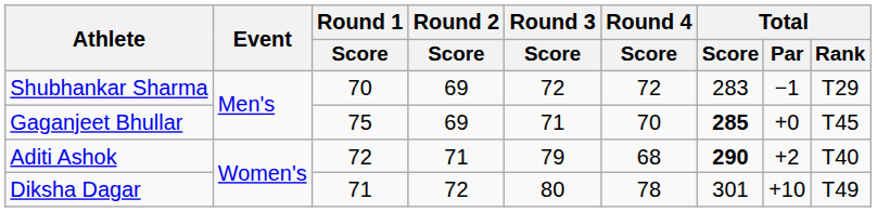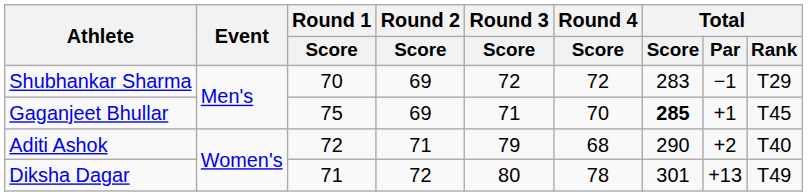 <table class=wikitable style=font-size:90%;text-align:center>
 <tr>
 <th rowspan=2>Athlete</th>
 <th rowspan=2>Event</th>
 <th>Round 1</th>
 <th>Round 2</th>
 <th>Round 3</th>
 <th>Round 4</th>
 <th colspan=3>Total</th>
 </tr>
 <tr style=font-size:95%>
 <th>Score</th>
 <th>Score</th>
 <th>Score</th>
 <th>Score</th>
 <th>Score</th>
 <th>Par</th>
 <th>Rank</th>
 </tr>
 <tr>
 <td align=left><a href='#'>Shubhankar Sharma</a></td>
 <td align=left rowspan=2><a href='#'>Men's</a></td>
 <td>70</td>
 <td>69</td>
 <td>72</td>
 <td>72</td>
 <td>283</td>
 <td>−1</td>
 <td>T29</td>
 </tr>
 <tr>
 <td align=left><a href='#'>Gaganjeet Bhullar</a></td>
 <td>75</td>
 <td>69</td>
 <td>71</td>
 <td>70</td>
 <td><strong>285</strong></td>
-<td>+0</td>
+<td>+1</td>
 <td>T45</td>
 </tr>
 <tr>
 <td align=left><a href='#'>Aditi Ashok</a></td>
 <td align=left rowspan=2><a href='#'>Women's</a></td>
 <td>72</td>
 <td>71</td>
 <td>79</td>
 <td>68</td>
-<td><strong>290</strong></td>
+<td>290</td>
 <td>+2</td>
 <td>T40</td>
 </tr>
 <tr align=center>
 <td align=left><a href='#'>Diksha Dagar</a></td>
 <td>71</td>
 <td>72</td>
 <td>80</td>
 <td>78</td>
 <td>301</td>
-<td>+10</td>
+<td>+13</td>
 <td>T49</td>
 </tr>
 </table>
